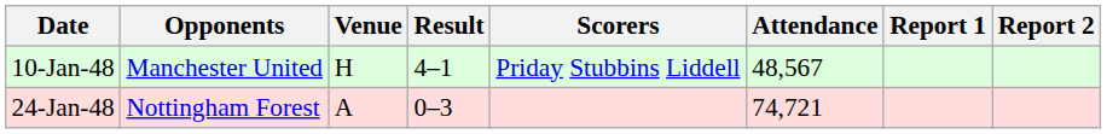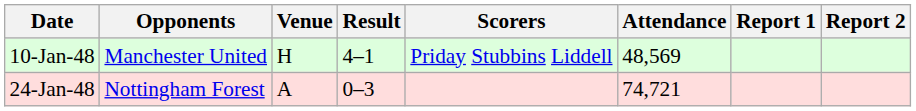 <table class=wikitable>
 <tr>
 <th>Date</th>
 <th>Opponents</th>
 <th>Venue</th>
 <th>Result</th>
 <th>Scorers</th>
 <th>Attendance</th>
 <th>Report 1</th>
 <th>Report 2</th>
 </tr>
 <tr bgcolor="#ddffdd">
 <td>10-Jan-48</td>
 <td><a href='#'>Manchester United</a></td>
 <td>H</td>
 <td>4–1</td>
 <td><a href='#'>Priday</a>  <a href='#'>Stubbins</a>  <a href='#'>Liddell</a> </td>
-<td>48,567</td>
+<td>48,569</td>
 <td></td>
 <td></td>
 </tr>
 <tr bgcolor="#ffdddd">
 <td>24-Jan-48</td>
 <td><a href='#'>Nottingham Forest</a></td>
 <td>A</td>
 <td>0–3</td>
 <td></td>
 <td>74,721</td>
 <td></td>
 <td></td>
 </tr>
 </table>
